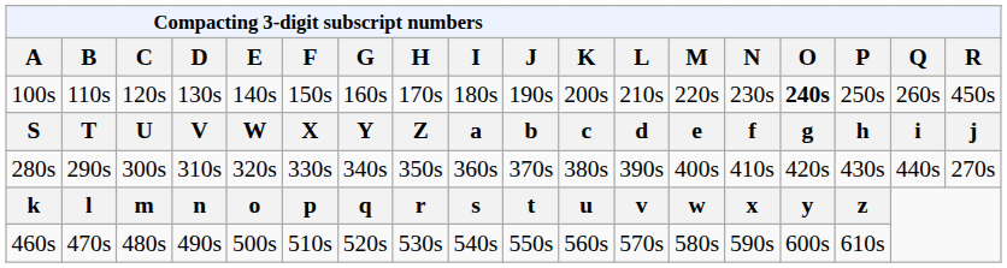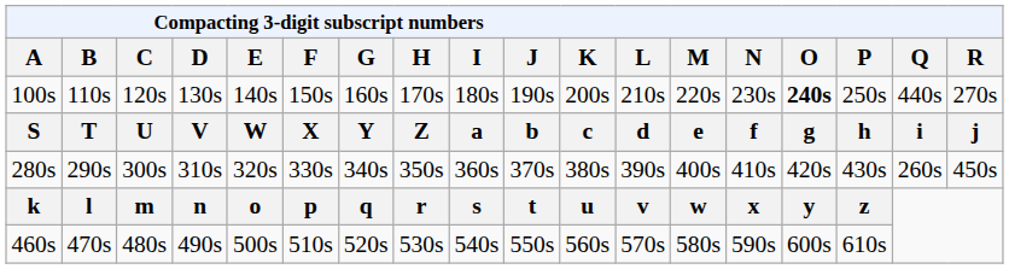 <table class="wikitable" style="margin: 20px; text-align: center;">
 <tr>
 <th colspan=18 style="background:#edf3fe; font-size: 0.85em; text-align: left; padding-left: 100px;">Compacting 3-digit subscript numbers</th>
 </tr>
 <tr>
 <th>A</th>
 <th>B</th>
 <th>C</th>
 <th>D</th>
 <th>E</th>
 <th>F</th>
 <th>G</th>
 <th>H</th>
 <th>I</th>
 <th>J</th>
 <th>K</th>
 <th>L</th>
 <th>M</th>
 <th>N</th>
 <th>O</th>
 <th>P</th>
 <th>Q</th>
 <th>R</th>
 </tr>
 <tr>
 <td>100s</td>
 <td>110s</td>
 <td>120s</td>
 <td>130s</td>
 <td>140s</td>
 <td>150s</td>
 <td>160s</td>
 <td>170s</td>
 <td>180s</td>
 <td>190s</td>
 <td>200s</td>
 <td>210s</td>
 <td>220s</td>
 <td>230s</td>
 <td><strong>240s</strong></td>
 <td>250s</td>
-<td>260s</td>
-<td>450s</td>
+<td>440s</td>
+<td>270s</td>
 </tr>
 <tr>
 <th>S</th>
 <th>T</th>
 <th>U</th>
 <th>V</th>
 <th>W</th>
 <th>X</th>
 <th>Y</th>
 <th>Z</th>
 <th>a</th>
 <th>b</th>
 <th>c</th>
 <th>d</th>
 <th>e</th>
 <th>f</th>
 <th>g</th>
 <th>h</th>
 <th>i</th>
 <th>j</th>
 </tr>
 <tr>
 <td>280s</td>
 <td>290s</td>
 <td>300s</td>
 <td>310s</td>
 <td>320s</td>
 <td>330s</td>
 <td>340s</td>
 <td>350s</td>
 <td>360s</td>
 <td>370s</td>
 <td>380s</td>
 <td>390s</td>
 <td>400s</td>
 <td>410s</td>
 <td>420s</td>
 <td>430s</td>
-<td>440s</td>
-<td>270s</td>
+<td>260s</td>
+<td>450s</td>
 </tr>
 <tr>
 <th>k</th>
 <th>l</th>
 <th>m</th>
 <th>n</th>
 <th>o</th>
 <th>p</th>
 <th>q</th>
 <th>r</th>
 <th>s</th>
 <th>t</th>
 <th>u</th>
 <th>v</th>
 <th>w</th>
 <th>x</th>
 <th>y</th>
 <th>z</th>
 </tr>
 <tr>
 <td>460s</td>
 <td>470s</td>
 <td>480s</td>
 <td>490s</td>
 <td>500s</td>
 <td>510s</td>
 <td>520s</td>
 <td>530s</td>
 <td>540s</td>
 <td>550s</td>
 <td>560s</td>
 <td>570s</td>
 <td>580s</td>
 <td>590s</td>
 <td>600s</td>
 <td>610s</td>
 </tr>
 </table>
